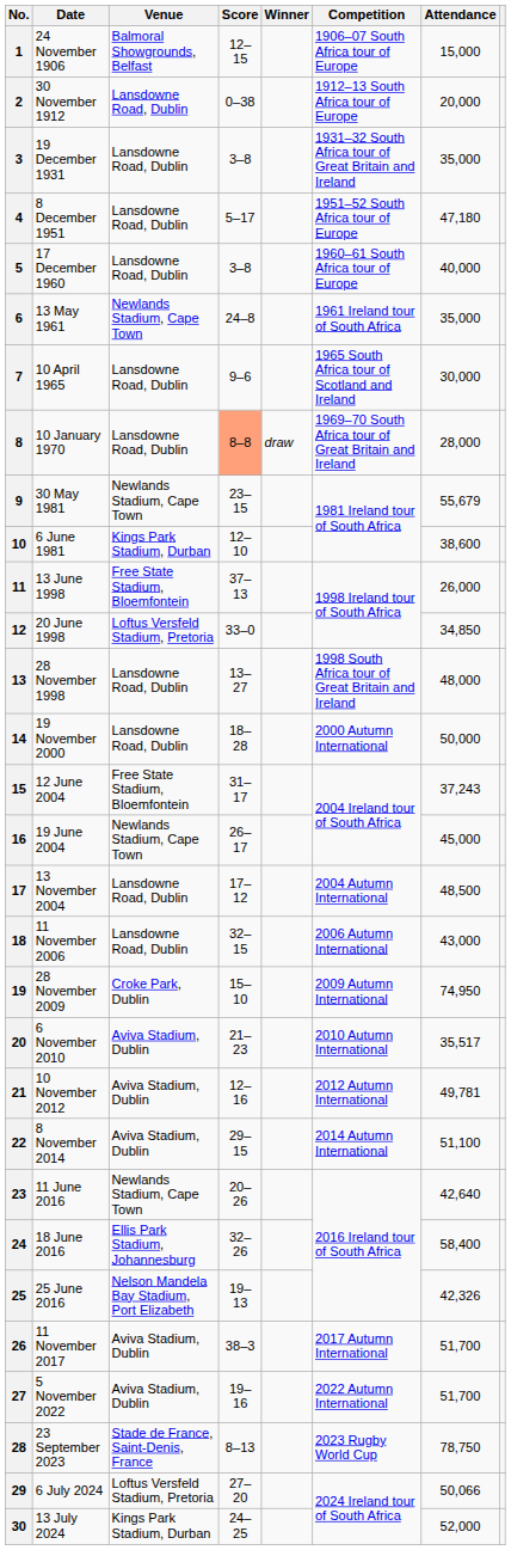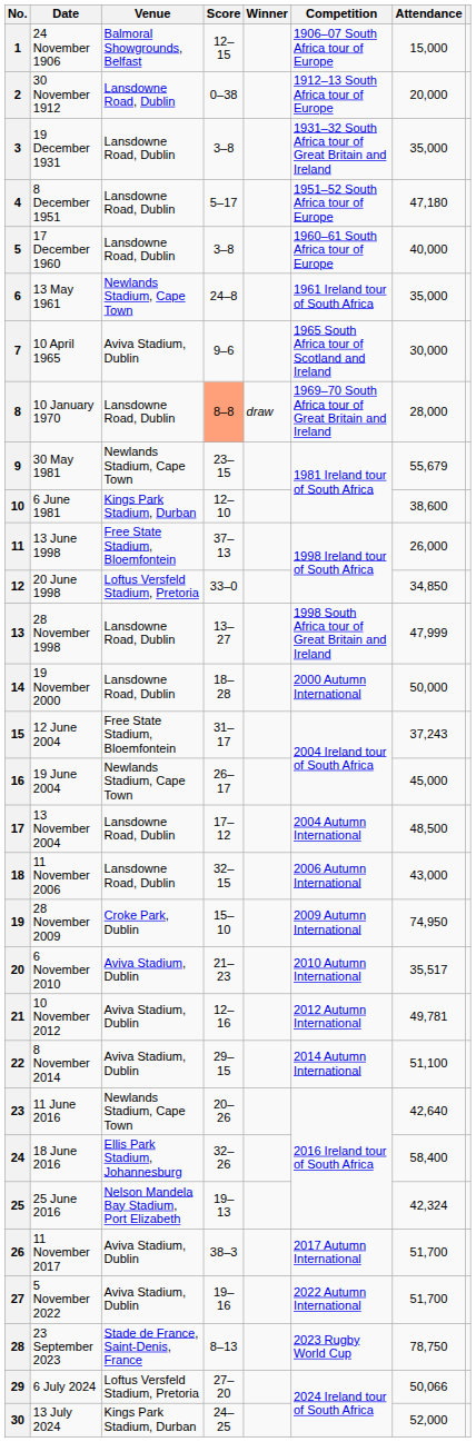 <table class="wikitable sortable">
 <tr>
 <th>No.</th>
 <th>Date</th>
 <th>Venue</th>
 <th>Score</th>
 <th>Winner</th>
 <th>Competition</th>
 <th>Attendance</th>
 <th></th>
 </tr>
 <tr>
 <th>1</th>
 <td>24 November 1906</td>
 <td><a href='#'>Balmoral Showgrounds</a>, <a href='#'>Belfast</a></td>
 <td align="center">12–15</td>
 <td></td>
 <td><a href='#'>1906–07 South Africa tour of Europe</a></td>
 <td align="center">15,000</td>
 <td align="center"></td>
 </tr>
 <tr>
 <th>2</th>
 <td>30 November 1912</td>
 <td><a href='#'>Lansdowne Road</a>, <a href='#'>Dublin</a></td>
 <td align="center">0–38</td>
 <td></td>
 <td><a href='#'>1912–13 South Africa tour of Europe</a></td>
 <td align="center">20,000</td>
 <td align="center"></td>
 </tr>
 <tr>
 <th>3</th>
 <td>19 December 1931</td>
 <td>Lansdowne Road, Dublin</td>
 <td align="center">3–8</td>
 <td></td>
 <td><a href='#'>1931–32 South Africa tour of Great Britain and Ireland</a></td>
 <td align="center">35,000</td>
 <td align="center"></td>
 </tr>
 <tr>
 <th>4</th>
 <td>8 December 1951</td>
 <td>Lansdowne Road, Dublin</td>
 <td align="center">5–17</td>
 <td></td>
 <td><a href='#'>1951–52 South Africa tour of Europe</a></td>
 <td align="center">47,180</td>
 <td align="center"></td>
 </tr>
 <tr>
 <th>5</th>
 <td>17 December 1960</td>
 <td>Lansdowne Road, Dublin</td>
 <td align="center">3–8</td>
 <td></td>
 <td><a href='#'>1960–61 South Africa tour of Europe</a></td>
 <td align="center">40,000</td>
 <td align="center"></td>
 </tr>
 <tr>
 <th>6</th>
 <td>13 May 1961</td>
 <td><a href='#'>Newlands Stadium</a>, <a href='#'>Cape Town</a></td>
 <td align="center">24–8</td>
 <td></td>
 <td><a href='#'>1961 Ireland tour of South Africa</a></td>
 <td align="center">35,000</td>
 <td align="center"></td>
 </tr>
 <tr>
 <th>7</th>
 <td>10 April 1965</td>
-<td>Lansdowne Road, Dublin</td>
+<td>Aviva Stadium, Dublin</td>
 <td align="center">9–6</td>
 <td></td>
 <td><a href='#'>1965 South Africa tour of Scotland and Ireland</a></td>
 <td align="center">30,000</td>
 <td align="center"></td>
 </tr>
 <tr>
 <th>8</th>
 <td>10 January 1970</td>
 <td>Lansdowne Road, Dublin</td>
 <td align="center" style="background: lightsalmon;">8–8</td>
 <td> <em>draw</em></td>
 <td><a href='#'>1969–70 South Africa tour of Great Britain and Ireland</a></td>
 <td align="center">28,000</td>
 <td align="center"></td>
 </tr>
 <tr>
 <th>9</th>
 <td>30 May 1981</td>
 <td>Newlands Stadium, Cape Town</td>
 <td align="center">23–15</td>
 <td></td>
 <td rowspan="2"><a href='#'>1981 Ireland tour of South Africa</a></td>
 <td align="center">55,679</td>
 <td align="center"></td>
 </tr>
 <tr>
 <th>10</th>
 <td>6 June 1981</td>
 <td><a href='#'>Kings Park Stadium</a>, <a href='#'>Durban</a></td>
 <td align="center">12–10</td>
 <td></td>
 <td align="center">38,600</td>
 <td align="center"></td>
 </tr>
 <tr>
 <th>11</th>
 <td>13 June 1998</td>
 <td><a href='#'>Free State Stadium</a>, <a href='#'>Bloemfontein</a></td>
 <td align="center">37–13</td>
 <td></td>
 <td rowspan="2"><a href='#'>1998 Ireland tour of South Africa</a></td>
 <td align="center">26,000</td>
 <td align="center"></td>
 </tr>
 <tr>
 <th>12</th>
 <td>20 June 1998</td>
 <td><a href='#'>Loftus Versfeld Stadium</a>, <a href='#'>Pretoria</a></td>
 <td align="center">33–0</td>
 <td></td>
 <td align="center">34,850</td>
 <td align="center"></td>
 </tr>
 <tr>
 <th>13</th>
 <td>28 November 1998</td>
 <td>Lansdowne Road, Dublin</td>
 <td align="center">13–27</td>
 <td></td>
 <td><a href='#'>1998 South Africa tour of Great Britain and Ireland</a></td>
-<td align="center">48,000</td>
+<td align="center">47,999</td>
 <td align="center"></td>
 </tr>
 <tr>
 <th>14</th>
 <td>19 November 2000</td>
 <td>Lansdowne Road, Dublin</td>
 <td align="center">18–28</td>
 <td></td>
 <td><a href='#'>2000 Autumn International</a></td>
 <td align="center">50,000</td>
 <td align="center"></td>
 </tr>
 <tr>
 <th>15</th>
 <td>12 June 2004</td>
 <td>Free State Stadium, Bloemfontein</td>
 <td align="center">31–17</td>
 <td></td>
 <td rowspan="2"><a href='#'>2004 Ireland tour of South Africa</a></td>
 <td align="center">37,243</td>
 <td align="center"></td>
 </tr>
 <tr>
 <th>16</th>
 <td>19 June 2004</td>
 <td>Newlands Stadium, Cape Town</td>
 <td align="center">26–17</td>
 <td></td>
 <td align="center">45,000</td>
 <td align="center"></td>
 </tr>
 <tr>
 <th>17</th>
 <td>13 November 2004</td>
 <td>Lansdowne Road, Dublin</td>
 <td align="center">17–12</td>
 <td></td>
 <td><a href='#'>2004 Autumn International</a></td>
 <td align="center">48,500</td>
 <td align="center"></td>
 </tr>
 <tr>
 <th>18</th>
 <td>11 November 2006</td>
 <td>Lansdowne Road, Dublin</td>
 <td align="center">32–15</td>
 <td></td>
 <td><a href='#'>2006 Autumn International</a></td>
 <td align="center">43,000</td>
 <td align="center"></td>
 </tr>
 <tr>
 <th>19</th>
 <td>28 November 2009</td>
 <td><a href='#'>Croke Park</a>, Dublin</td>
 <td align="center">15–10</td>
 <td></td>
 <td><a href='#'>2009 Autumn International</a></td>
 <td align="center">74,950</td>
 <td align="center"></td>
 </tr>
 <tr>
 <th>20</th>
 <td>6 November 2010</td>
 <td><a href='#'>Aviva Stadium</a>, Dublin</td>
 <td align="center">21–23</td>
 <td></td>
 <td><a href='#'>2010 Autumn International</a></td>
 <td align="center">35,517</td>
 <td align="center"></td>
 </tr>
 <tr>
 <th>21</th>
 <td>10 November 2012</td>
 <td>Aviva Stadium, Dublin</td>
 <td align="center">12–16</td>
 <td></td>
 <td><a href='#'>2012 Autumn International</a></td>
 <td align="center">49,781</td>
 <td align="center"></td>
 </tr>
 <tr>
 <th>22</th>
 <td>8 November 2014</td>
 <td>Aviva Stadium, Dublin</td>
 <td align="center">29–15</td>
 <td></td>
 <td><a href='#'>2014 Autumn International</a></td>
 <td align="center">51,100</td>
 <td align="center"></td>
 </tr>
 <tr>
 <th>23</th>
 <td>11 June 2016</td>
 <td>Newlands Stadium, Cape Town</td>
 <td align="center">20–26</td>
 <td></td>
 <td rowspan=3><a href='#'>2016 Ireland tour of South Africa</a></td>
 <td align="center">42,640</td>
 <td align="center"></td>
 </tr>
 <tr>
 <th>24</th>
 <td>18 June 2016</td>
 <td><a href='#'>Ellis Park Stadium</a>, <a href='#'>Johannesburg</a></td>
 <td align="center">32–26</td>
 <td></td>
 <td align="center">58,400</td>
 <td align="center"></td>
 </tr>
 <tr>
 <th>25</th>
 <td>25 June 2016</td>
 <td><a href='#'>Nelson Mandela Bay Stadium</a>, <a href='#'>Port Elizabeth</a></td>
 <td align="center">19–13</td>
 <td></td>
-<td align="center">42,326</td>
+<td align="center">42,324</td>
 <td align="center"></td>
 </tr>
 <tr>
 <th>26</th>
 <td>11 November 2017</td>
 <td>Aviva Stadium, Dublin</td>
 <td align="center">38–3</td>
 <td></td>
 <td><a href='#'>2017 Autumn International</a></td>
 <td align="center">51,700</td>
 <td align="center"></td>
 </tr>
 <tr>
 <th>27</th>
 <td>5 November 2022</td>
 <td>Aviva Stadium, Dublin</td>
 <td align="center">19–16</td>
 <td></td>
 <td><a href='#'>2022 Autumn International</a></td>
 <td align="center">51,700</td>
 <td align="center"></td>
 </tr>
 <tr>
 <th>28</th>
 <td>23 September 2023</td>
 <td><a href='#'>Stade de France</a>, <a href='#'>Saint-Denis</a>, <a href='#'>France</a></td>
 <td align="center">8–13</td>
 <td></td>
 <td><a href='#'>2023 Rugby World Cup</a></td>
 <td align="center">78,750</td>
 <td align="center"></td>
 </tr>
 <tr>
 <th>29</th>
 <td>6 July 2024</td>
 <td>Loftus Versfeld Stadium, Pretoria</td>
 <td align="center">27–20</td>
 <td></td>
 <td rowspan=2><a href='#'>2024 Ireland tour of South Africa</a></td>
 <td align="center">50,066</td>
 <td align="center"></td>
 </tr>
 <tr>
 <th>30</th>
 <td>13 July 2024</td>
 <td>Kings Park Stadium, Durban</td>
 <td align="center">24–25</td>
 <td></td>
 <td align="center">52,000</td>
 <td align="center"></td>
 </tr>
 </table>
